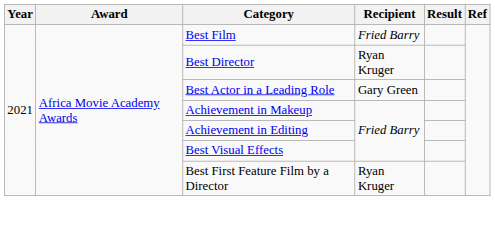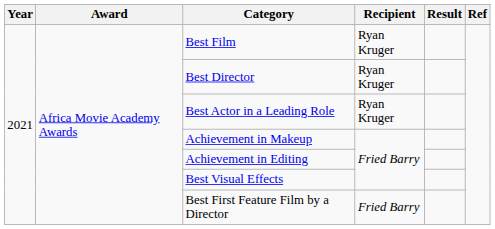 <table class="wikitable">
 <tr>
 <th>Year</th>
 <th>Award</th>
 <th>Category</th>
 <th>Recipient</th>
 <th>Result</th>
 <th>Ref</th>
 </tr>
 <tr>
 <td rowspan="7">2021</td>
 <td rowspan="7"><a href='#'>Africa Movie Academy Awards</a></td>
 <td><a href='#'>Best Film</a></td>
-<td><em>Fried Barry</em></td>
+<td>Ryan Kruger</td>
 <td></td>
 <td rowspan="7"></td>
 </tr>
 <tr>
 <td><a href='#'>Best Director</a></td>
 <td>Ryan Kruger</td>
 <td></td>
 </tr>
 <tr>
 <td><a href='#'>Best Actor in a Leading Role</a></td>
-<td>Gary Green</td>
+<td>Ryan Kruger</td>
 <td></td>
 </tr>
 <tr>
 <td><a href='#'>Achievement in Makeup</a></td>
 <td rowspan="3"><em>Fried Barry</em></td>
 <td></td>
 </tr>
 <tr>
 <td><a href='#'>Achievement in Editing</a></td>
 <td></td>
 </tr>
 <tr>
 <td><a href='#'>Best Visual Effects</a></td>
 <td></td>
 </tr>
 <tr>
 <td>Best First Feature Film by a Director</td>
-<td>Ryan Kruger</td>
+<td><em>Fried Barry</em></td>
 <td></td>
 </tr>
 </table>
